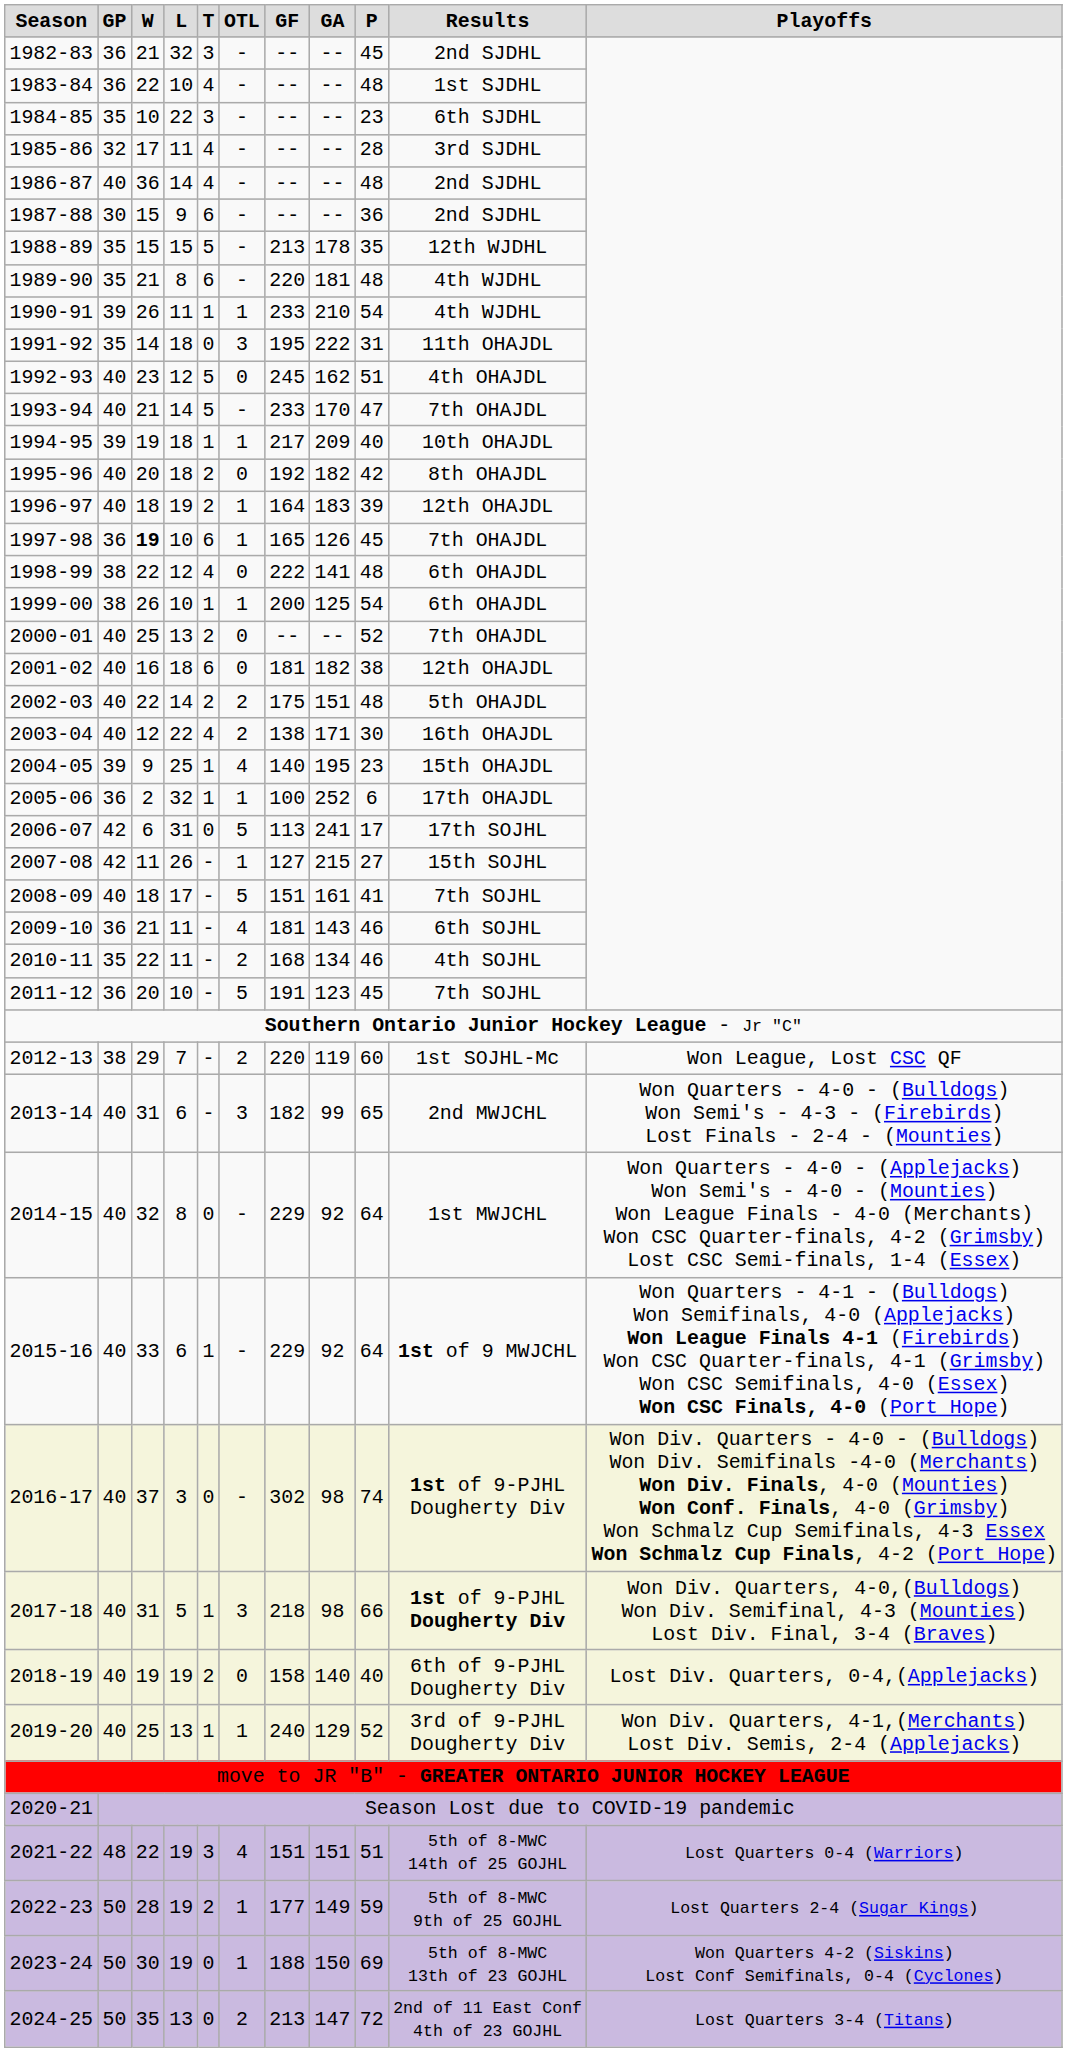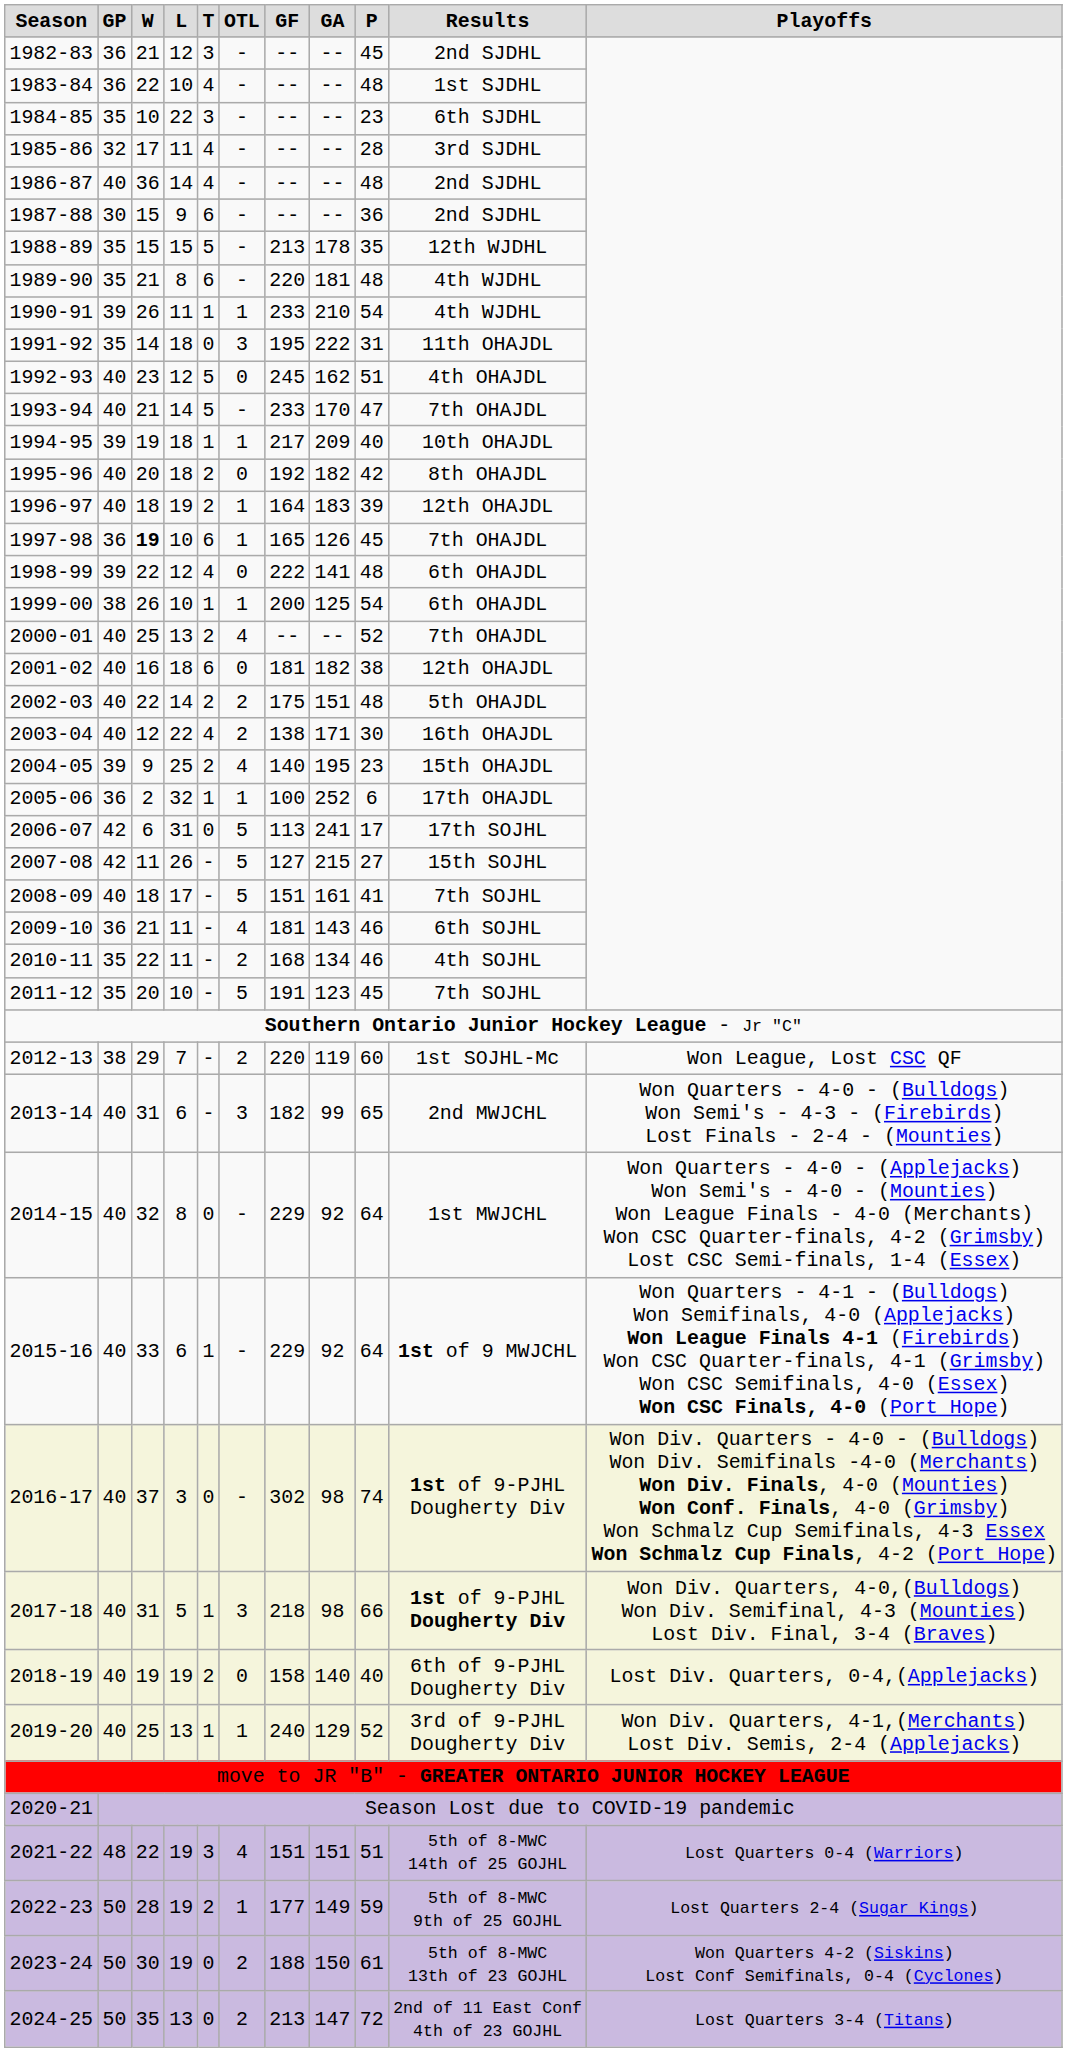 <table class="wikitable">
 <tr align="center"  bgcolor="#dddddd">
 <td><strong>Season</strong></td>
 <td><strong>GP</strong></td>
 <td><strong>W</strong></td>
 <td><strong>L</strong></td>
 <td><strong>T</strong></td>
 <td><strong>OTL</strong></td>
 <td><strong>GF</strong></td>
 <td><strong>GA</strong></td>
 <td><strong>P</strong></td>
 <td><strong>Results</strong></td>
 <td><strong>Playoffs</strong></td>
 </tr>
 <tr align="center">
 <td>1982-83</td>
 <td>36</td>
 <td>21</td>
-<td>32</td>
+<td>12</td>
 <td>3</td>
 <td>-</td>
 <td>--</td>
 <td>--</td>
 <td>45</td>
 <td>2nd SJDHL</td>
 </tr>
 <tr align="center">
 <td>1983-84</td>
 <td>36</td>
 <td>22</td>
 <td>10</td>
 <td>4</td>
 <td>-</td>
 <td>--</td>
 <td>--</td>
 <td>48</td>
 <td>1st SJDHL</td>
 </tr>
 <tr align="center">
 <td>1984-85</td>
 <td>35</td>
 <td>10</td>
 <td>22</td>
 <td>3</td>
 <td>-</td>
 <td>--</td>
 <td>--</td>
 <td>23</td>
 <td>6th SJDHL</td>
 </tr>
 <tr align="center">
 <td>1985-86</td>
 <td>32</td>
 <td>17</td>
 <td>11</td>
 <td>4</td>
 <td>-</td>
 <td>--</td>
 <td>--</td>
 <td>28</td>
 <td>3rd SJDHL</td>
 </tr>
 <tr align="center">
 <td>1986-87</td>
 <td>40</td>
 <td>36</td>
 <td>14</td>
 <td>4</td>
 <td>-</td>
 <td>--</td>
 <td>--</td>
 <td>48</td>
 <td>2nd SJDHL</td>
 </tr>
 <tr align="center">
 <td>1987-88</td>
 <td>30</td>
 <td>15</td>
 <td>9</td>
 <td>6</td>
 <td>-</td>
 <td>--</td>
 <td>--</td>
 <td>36</td>
 <td>2nd SJDHL</td>
 </tr>
 <tr align="center">
 <td>1988-89</td>
 <td>35</td>
 <td>15</td>
 <td>15</td>
 <td>5</td>
 <td>-</td>
 <td>213</td>
 <td>178</td>
 <td>35</td>
 <td>12th WJDHL</td>
 </tr>
 <tr align="center">
 <td>1989-90</td>
 <td>35</td>
 <td>21</td>
 <td>8</td>
 <td>6</td>
 <td>-</td>
 <td>220</td>
 <td>181</td>
 <td>48</td>
 <td>4th WJDHL</td>
 </tr>
 <tr align="center">
 <td>1990-91</td>
 <td>39</td>
 <td>26</td>
 <td>11</td>
 <td>1</td>
 <td>1</td>
 <td>233</td>
 <td>210</td>
 <td>54</td>
 <td>4th WJDHL</td>
 </tr>
 <tr align="center">
 <td>1991-92</td>
 <td>35</td>
 <td>14</td>
 <td>18</td>
 <td>0</td>
 <td>3</td>
 <td>195</td>
 <td>222</td>
 <td>31</td>
 <td>11th OHAJDL</td>
 </tr>
 <tr align="center">
 <td>1992-93</td>
 <td>40</td>
 <td>23</td>
 <td>12</td>
 <td>5</td>
 <td>0</td>
 <td>245</td>
 <td>162</td>
 <td>51</td>
 <td>4th OHAJDL</td>
 </tr>
 <tr align="center">
 <td>1993-94</td>
 <td>40</td>
 <td>21</td>
 <td>14</td>
 <td>5</td>
 <td>-</td>
 <td>233</td>
 <td>170</td>
 <td>47</td>
 <td>7th OHAJDL</td>
 </tr>
 <tr align="center">
 <td>1994-95</td>
 <td>39</td>
 <td>19</td>
 <td>18</td>
 <td>1</td>
 <td>1</td>
 <td>217</td>
 <td>209</td>
 <td>40</td>
 <td>10th OHAJDL</td>
 </tr>
 <tr align="center">
 <td>1995-96</td>
 <td>40</td>
 <td>20</td>
 <td>18</td>
 <td>2</td>
 <td>0</td>
 <td>192</td>
 <td>182</td>
 <td>42</td>
 <td>8th OHAJDL</td>
 </tr>
 <tr align="center">
 <td>1996-97</td>
 <td>40</td>
 <td>18</td>
 <td>19</td>
 <td>2</td>
 <td>1</td>
 <td>164</td>
 <td>183</td>
 <td>39</td>
 <td>12th OHAJDL</td>
 </tr>
 <tr align="center">
 <td>1997-98</td>
 <td>36</td>
 <td><strong>19</strong></td>
 <td>10</td>
 <td>6</td>
 <td>1</td>
 <td>165</td>
 <td>126</td>
 <td>45</td>
 <td>7th OHAJDL</td>
 </tr>
 <tr align="center">
 <td>1998-99</td>
-<td>38</td>
+<td>39</td>
 <td>22</td>
 <td>12</td>
 <td>4</td>
 <td>0</td>
 <td>222</td>
 <td>141</td>
 <td>48</td>
 <td>6th OHAJDL</td>
 </tr>
 <tr align="center">
 <td>1999-00</td>
 <td>38</td>
 <td>26</td>
 <td>10</td>
 <td>1</td>
 <td>1</td>
 <td>200</td>
 <td>125</td>
 <td>54</td>
 <td>6th OHAJDL</td>
 </tr>
 <tr align="center">
 <td>2000-01</td>
 <td>40</td>
 <td>25</td>
 <td>13</td>
 <td>2</td>
-<td>0</td>
+<td>4</td>
 <td>--</td>
 <td>--</td>
 <td>52</td>
 <td>7th OHAJDL</td>
 </tr>
 <tr align="center">
 <td>2001-02</td>
 <td>40</td>
 <td>16</td>
 <td>18</td>
 <td>6</td>
 <td>0</td>
 <td>181</td>
 <td>182</td>
 <td>38</td>
 <td>12th OHAJDL</td>
 </tr>
 <tr align="center">
 <td>2002-03</td>
 <td>40</td>
 <td>22</td>
 <td>14</td>
 <td>2</td>
 <td>2</td>
 <td>175</td>
 <td>151</td>
 <td>48</td>
 <td>5th OHAJDL</td>
 </tr>
 <tr align="center">
 <td>2003-04</td>
 <td>40</td>
 <td>12</td>
 <td>22</td>
 <td>4</td>
 <td>2</td>
 <td>138</td>
 <td>171</td>
 <td>30</td>
 <td>16th OHAJDL</td>
 </tr>
 <tr align="center">
 <td>2004-05</td>
 <td>39</td>
 <td>9</td>
 <td>25</td>
-<td>1</td>
+<td>2</td>
 <td>4</td>
 <td>140</td>
 <td>195</td>
 <td>23</td>
 <td>15th OHAJDL</td>
 </tr>
 <tr align="center">
 <td>2005-06</td>
 <td>36</td>
 <td>2</td>
 <td>32</td>
 <td>1</td>
 <td>1</td>
 <td>100</td>
 <td>252</td>
 <td>6</td>
 <td>17th OHAJDL</td>
 </tr>
 <tr align="center">
 <td>2006-07</td>
 <td>42</td>
 <td>6</td>
 <td>31</td>
 <td>0</td>
 <td>5</td>
 <td>113</td>
 <td>241</td>
 <td>17</td>
 <td>17th SOJHL</td>
 </tr>
 <tr align="center">
 <td>2007-08</td>
 <td>42</td>
 <td>11</td>
 <td>26</td>
 <td>-</td>
-<td>1</td>
+<td>5</td>
 <td>127</td>
 <td>215</td>
 <td>27</td>
 <td>15th SOJHL</td>
 </tr>
 <tr align="center">
 <td>2008-09</td>
 <td>40</td>
 <td>18</td>
 <td>17</td>
 <td>-</td>
 <td>5</td>
 <td>151</td>
 <td>161</td>
 <td>41</td>
 <td>7th SOJHL</td>
 </tr>
 <tr align="center">
 <td>2009-10</td>
 <td>36</td>
 <td>21</td>
 <td>11</td>
 <td>-</td>
 <td>4</td>
 <td>181</td>
 <td>143</td>
 <td>46</td>
 <td>6th SOJHL</td>
 </tr>
 <tr align="center">
 <td>2010-11</td>
 <td>35</td>
 <td>22</td>
 <td>11</td>
 <td>-</td>
 <td>2</td>
 <td>168</td>
 <td>134</td>
 <td>46</td>
 <td>4th SOJHL</td>
 </tr>
 <tr align="center">
 <td>2011-12</td>
-<td>36</td>
+<td>35</td>
 <td>20</td>
 <td>10</td>
 <td>-</td>
 <td>5</td>
 <td>191</td>
 <td>123</td>
 <td>45</td>
 <td>7th SOJHL</td>
 </tr>
 <tr align="center">
 <td colspan=11><strong>Southern Ontario Junior Hockey League</strong>   -  <small>Jr "C"</small></td>
 </tr>
 <tr align="center">
 <td>2012-13</td>
 <td>38</td>
 <td>29</td>
 <td>7</td>
 <td>-</td>
 <td>2</td>
 <td>220</td>
 <td>119</td>
 <td>60</td>
 <td>1st SOJHL-Mc</td>
 <td>Won League, Lost <a href='#'>CSC</a> QF</td>
 </tr>
 <tr align="center">
 <td>2013-14</td>
 <td>40</td>
 <td>31</td>
 <td>6</td>
 <td>-</td>
 <td>3</td>
 <td>182</td>
 <td>99</td>
 <td>65</td>
 <td>2nd MWJCHL</td>
 <td>Won Quarters - 4-0 - (<a href='#'>Bulldogs</a>)<br>Won Semi's - 4-3 - (<a href='#'>Firebirds</a>)<br>Lost Finals - 2-4 - (<a href='#'>Mounties</a>)</td>
 </tr>
 <tr align="center">
 <td>2014-15</td>
 <td>40</td>
 <td>32</td>
 <td>8</td>
 <td>0</td>
 <td>-</td>
 <td>229</td>
 <td>92</td>
 <td>64</td>
 <td>1st MWJCHL</td>
 <td>Won Quarters - 4-0 - (<a href='#'>Applejacks</a>) <br>Won Semi's - 4-0 - (<a href='#'>Mounties</a>)<br>Won League Finals - 4-0 (Merchants)<br>Won CSC Quarter-finals, 4-2 (<a href='#'>Grimsby</a>)<br>Lost CSC Semi-finals, 1-4 (<a href='#'>Essex</a>)</td>
 </tr>
 <tr align="center">
 <td>2015-16</td>
 <td>40</td>
 <td>33</td>
 <td>6</td>
 <td>1</td>
 <td>-</td>
 <td>229</td>
 <td>92</td>
 <td>64</td>
 <td><strong>1st</strong> of 9 MWJCHL</td>
 <td>Won Quarters - 4-1 - (<a href='#'>Bulldogs</a>)<br>Won Semifinals, 4-0 (<a href='#'>Applejacks</a>)<br><strong>Won League Finals 4-1 </strong>(<a href='#'>Firebirds</a>)<br>Won CSC Quarter-finals, 4-1 (<a href='#'>Grimsby</a>)<br>Won CSC Semifinals, 4-0 (<a href='#'>Essex</a>)<br><strong>Won CSC Finals, 4-0</strong> (<a href='#'>Port Hope</a>)</td>
 </tr>
 <tr align="center" bgcolor=beige>
 <td>2016-17</td>
 <td>40</td>
 <td>37</td>
 <td>3</td>
 <td>0</td>
 <td>-</td>
 <td>302</td>
 <td>98</td>
 <td>74</td>
 <td><strong>1st</strong> of 9-PJHL<br>Dougherty Div</td>
 <td>Won Div. Quarters - 4-0 - (<a href='#'>Bulldogs</a>)<br>Won Div. Semifinals -4-0 (<a href='#'>Merchants</a>)<br><strong>Won Div. Finals</strong>, 4-0 (<a href='#'>Mounties</a>)<br><strong>Won Conf. Finals</strong>, 4-0 (<a href='#'>Grimsby</a>)<br>Won Schmalz Cup Semifinals, 4-3 <a href='#'>Essex</a><br><strong> Won Schmalz Cup Finals</strong>, 4-2 (<a href='#'>Port Hope</a>)</td>
 </tr>
 <tr align="center" bgcolor=beige>
 <td>2017-18</td>
 <td>40</td>
 <td>31</td>
 <td>5</td>
 <td>1</td>
 <td>3</td>
 <td>218</td>
 <td>98</td>
 <td>66</td>
 <td><strong>1st</strong> of 9-PJHL<br><strong>Dougherty Div</strong></td>
 <td>Won Div. Quarters, 4-0,(<a href='#'>Bulldogs</a>)<br>Won Div. Semifinal, 4-3 (<a href='#'>Mounties</a>)<br>Lost Div. Final, 3-4 (<a href='#'>Braves</a>)</td>
 </tr>
 <tr align="center" bgcolor=beige>
 <td>2018-19</td>
 <td>40</td>
 <td>19</td>
 <td>19</td>
 <td>2</td>
 <td>0</td>
 <td>158</td>
 <td>140</td>
 <td>40</td>
 <td>6th of 9-PJHL<br>Dougherty Div</td>
 <td>Lost Div. Quarters, 0-4,(<a href='#'>Applejacks</a>)</td>
 </tr>
 <tr align="center" bgcolor=beige>
 <td>2019-20</td>
 <td>40</td>
 <td>25</td>
 <td>13</td>
 <td>1</td>
 <td>1</td>
 <td>240</td>
 <td>129</td>
 <td>52</td>
 <td>3rd of 9-PJHL<br>Dougherty Div</td>
 <td>Won Div. Quarters, 4-1,(<a href='#'>Merchants</a>)<br>Lost Div. Semis, 2-4 (<a href='#'>Applejacks</a>)</td>
 </tr>
 <tr align="center" bgcolor=red>
 <td colspan=11>move to JR "B" - <strong>GREATER ONTARIO JUNIOR HOCKEY LEAGUE</strong></td>
 </tr>
 <tr align="center" bgcolor="cabbage">
 <td>2020-21</td>
 <td colspan="10">Season Lost due to COVID-19 pandemic</td>
 </tr>
 <tr align="center" bgcolor=cabbage>
 <td>2021-22</td>
 <td>48</td>
 <td>22</td>
 <td>19</td>
 <td>3</td>
 <td>4</td>
 <td>151</td>
 <td>151</td>
 <td>51</td>
 <td><small>5th of 8-MWC<br>14th of 25 GOJHL</small></td>
 <td><small>Lost Quarters 0-4 (<a href='#'>Warriors</a>)</small></td>
 </tr>
 <tr align="center" bgcolor=cabbage>
 <td>2022-23</td>
 <td>50</td>
 <td>28</td>
 <td>19</td>
 <td>2</td>
 <td>1</td>
 <td>177</td>
 <td>149</td>
 <td>59</td>
 <td><small>5th of 8-MWC<br>9th of 25 GOJHL</small></td>
 <td><small>Lost Quarters 2-4 (<a href='#'>Sugar Kings</a>)</small></td>
 </tr>
 <tr align="center" bgcolor=cabbage>
 <td>2023-24</td>
 <td>50</td>
 <td>30</td>
 <td>19</td>
 <td>0</td>
-<td>1</td>
+<td>2</td>
 <td>188</td>
 <td>150</td>
-<td>69</td>
+<td>61</td>
 <td><small>5th of 8-MWC<br>13th of 23 GOJHL</small></td>
 <td><small>Won Quarters 4-2 (<a href='#'>Siskins</a>)<br>Lost Conf Semifinals, 0-4 (<a href='#'>Cyclones</a>)</small></td>
 </tr>
 <tr align="center" bgcolor=cabbage>
 <td>2024-25</td>
 <td>50</td>
 <td>35</td>
 <td>13</td>
 <td>0</td>
 <td>2</td>
 <td>213</td>
 <td>147</td>
 <td>72</td>
 <td><small>2nd of 11 East Conf<br>4th of 23 GOJHL</small></td>
 <td><small>Lost Quarters 3-4 (<a href='#'>Titans</a>)</small></td>
 </tr>
 </table>
